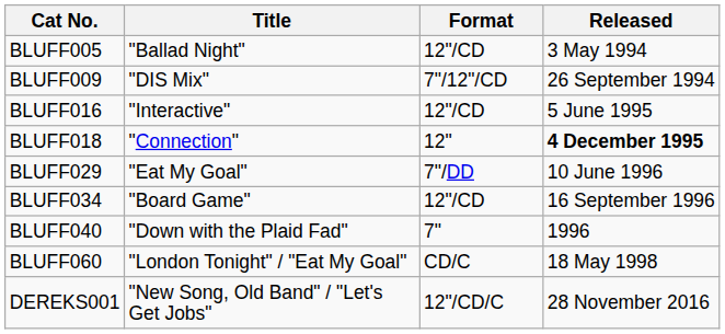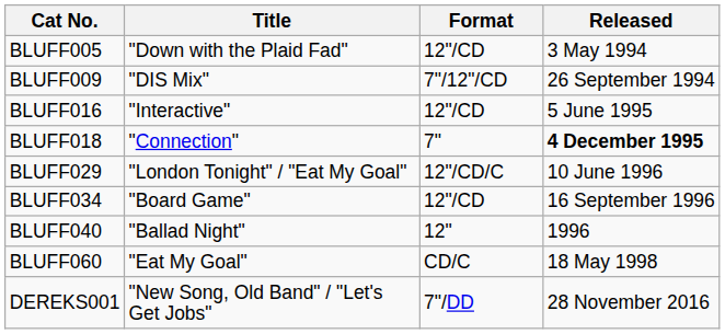 <table class="wikitable" style="font-size:90%;">
 <tr align="center">
 <th style="width:5em;">Cat No.</th>
 <th style="width:15em;">Title</th>
 <th style="width:6em;">Format</th>
 <th>Released</th>
 </tr>
 <tr>
 <td>BLUFF005</td>
-<td>"Ballad Night"</td>
+<td>"Down with the Plaid Fad"</td>
 <td>12"/CD</td>
 <td>3 May 1994</td>
 </tr>
 <tr>
 <td>BLUFF009</td>
 <td>"DIS Mix"</td>
 <td>7"/12"/CD</td>
 <td>26 September 1994</td>
 </tr>
 <tr>
 <td>BLUFF016</td>
 <td>"Interactive"</td>
 <td>12"/CD</td>
 <td>5 June 1995</td>
 </tr>
 <tr>
 <td>BLUFF018</td>
 <td>"<a href='#'>Connection</a>"</td>
-<td>12"</td>
+<td>7"</td>
 <td><strong>4 December 1995</strong></td>
 </tr>
 <tr>
 <td>BLUFF029</td>
-<td>"Eat My Goal"</td>
-<td>7"/<a href='#'>DD</a></td>
+<td>"London Tonight" / "Eat My Goal"</td>
+<td>12"/CD/C</td>
 <td>10 June 1996</td>
 </tr>
 <tr>
 <td>BLUFF034</td>
 <td>"Board Game"</td>
 <td>12"/CD</td>
 <td>16 September 1996</td>
 </tr>
 <tr>
 <td>BLUFF040</td>
-<td>"Down with the Plaid Fad"</td>
-<td>7"</td>
+<td>"Ballad Night"</td>
+<td>12"</td>
 <td>1996</td>
 </tr>
 <tr>
 <td>BLUFF060</td>
-<td>"London Tonight" / "Eat My Goal"</td>
+<td>"Eat My Goal"</td>
 <td>CD/C</td>
 <td>18 May 1998</td>
 </tr>
 <tr>
 <td>DEREKS001</td>
 <td>"New Song, Old Band" / "Let's Get Jobs"</td>
-<td>12"/CD/C</td>
+<td>7"/<a href='#'>DD</a></td>
 <td>28 November 2016</td>
 </tr>
 </table>
